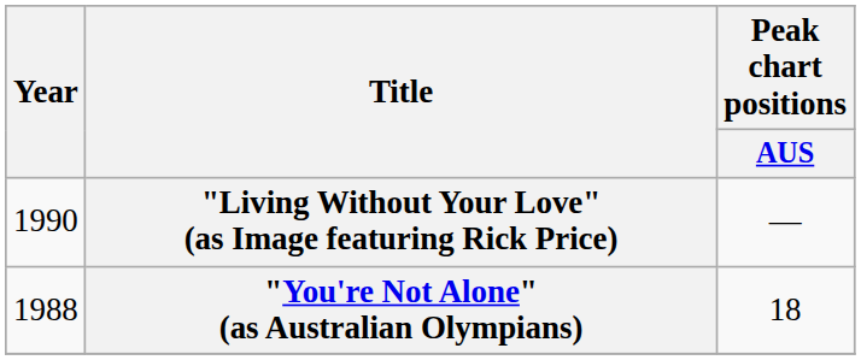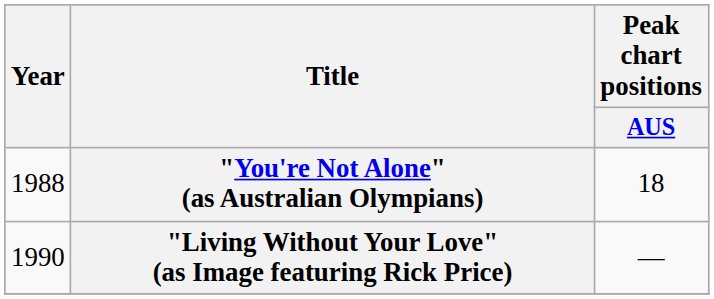 <table class="wikitable plainrowheaders" style="text-align:center;">
 <tr>
 <th scope="col" rowspan="2" style="width:1em;">Year</th>
 <th scope="col" rowspan="2" style="width:19em;">Title</th>
 <th scope="col">Peak chart positions</th>
 </tr>
 <tr>
 <th scope="col" style="width:3em;font-size:90%;"><a href='#'>AUS</a><br></th>
 </tr>
 <tr>
+<td>1988</td>
+<th scope="row">"<a href='#'>You're Not Alone</a>"<br><span>(as Australian Olympians)</span></th>
+<td>18</td>
+</tr>
+<tr>
 <td>1990</td>
 <th scope="row">"Living Without Your Love"<br><span>(as Image featuring Rick Price)</span></th>
 <td>—</td>
 </tr>
 <tr>
-<td>1988</td>
-<th scope="row">"<a href='#'>You're Not Alone</a>"<br><span>(as Australian Olympians)</span></th>
-<td>18</td>
-</tr>
-<tr>
 </tr>
 </table>
